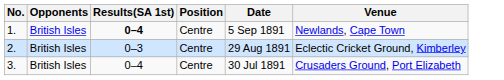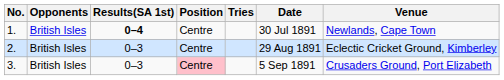 <table class="wikitable">
 <tr>
 <th>No.</th>
 <th>Opponents</th>
 <th>Results(SA 1st)</th>
 <th>Position</th>
+<th>Tries</th>
 <th>Date</th>
 <th>Venue</th>
 </tr>
 <tr>
 <td>1.</td>
 <td> <a href='#'>British Isles</a></td>
 <td align="center"><strong>0–4</strong></td>
 <td>Centre</td>
-<td>5 Sep 1891</td>
+<td></td>
+<td>30 Jul 1891</td>
 <td><a href='#'>Newlands</a>, <a href='#'>Cape Town</a></td>
 </tr>
 <tr style="background: #D0E6FF;">
 <td>2.</td>
 <td> British Isles</td>
 <td align="center">0–3</td>
 <td>Centre</td>
+<td></td>
 <td>29 Aug 1891</td>
 <td>Eclectic Cricket Ground, <a href='#'>Kimberley</a></td>
 </tr>
 <tr>
 <td>3.</td>
 <td> British Isles</td>
-<td align="center">0–4</td>
-<td>Centre</td>
-<td>30 Jul 1891</td>
+<td align="center">0–3</td>
+<td style="background: pink;">Centre</td>
+<td></td>
+<td>5 Sep 1891</td>
 <td><a href='#'>Crusaders Ground</a>, <a href='#'>Port Elizabeth</a></td>
 </tr>
 </table>
